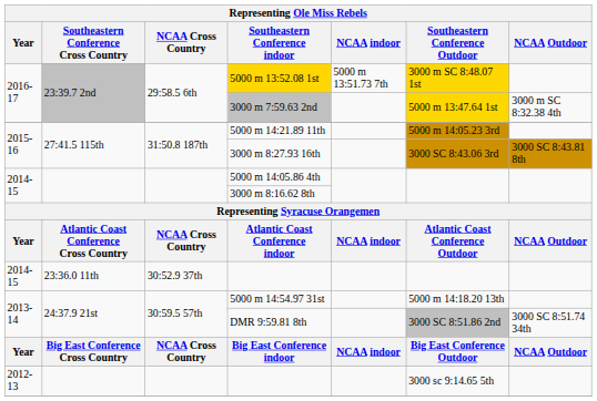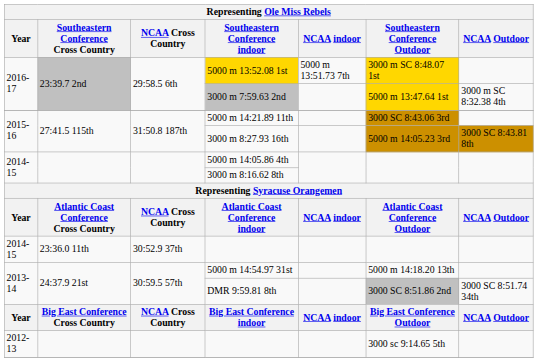 <table class="wikitable sortable">
 <tr>
 <th colspan=7>Representing <a href='#'>Ole Miss Rebels</a></th>
 </tr>
 <tr>
 <th>Year</th>
 <th><a href='#'>Southeastern Conference</a><br>Cross Country</th>
 <th><a href='#'>NCAA</a> Cross Country</th>
 <th><a href='#'>Southeastern Conference</a><br> <a href='#'>indoor</a></th>
 <th><a href='#'>NCAA</a> <a href='#'>indoor</a></th>
 <th><a href='#'>Southeastern Conference</a><br><a href='#'>Outdoor</a></th>
 <th><a href='#'>NCAA</a> <a href='#'>Outdoor</a></th>
 </tr>
 <tr>
 <td Rowspan=2>2016-17</td>
 <td Rowspan=2 bgcolor=silver>23:39.7 2nd</td>
 <td Rowspan=2>29:58.5 6th</td>
 <td bgcolor=gold>5000 m 13:52.08 1st</td>
 <td>5000 m 13:51.73 7th</td>
 <td bgcolor=gold>3000 m SC 8:48.07 1st</td>
 <td></td>
 </tr>
 <tr>
 <td bgcolor=silver>3000 m 7:59.63 2nd</td>
 <td></td>
 <td bgcolor=gold>5000 m 13:47.64 1st</td>
 <td>3000 m SC 8:32.38 4th</td>
 </tr>
 <tr>
 </tr>
 <tr>
 <td Rowspan=2>2015-16</td>
 <td Rowspan=2>27:41.5 115th</td>
 <td Rowspan=2>31:50.8 187th</td>
 <td>5000 m 14:21.89 11th</td>
 <td></td>
-<td bgcolor=cc99000>5000 m 14:05.23 3rd</td>
+<td bgcolor=cc99000>3000 SC 8:43.06 3rd</td>
 <td></td>
 </tr>
 <tr>
 <td>3000 m 8:27.93 16th</td>
 <td></td>
-<td bgcolor=cc99000>3000 SC 8:43.06 3rd</td>
+<td bgcolor=cc99000>5000 m 14:05.23 3rd</td>
 <td bgcolor=cc99000>3000 SC 8:43.81 8th</td>
 </tr>
 <tr>
 <td Rowspan=2>2014-15</td>
 <td Rowspan=2></td>
 <td Rowspan=2></td>
 <td>5000 m 14:05.86 4th</td>
 <td Rowspan=2></td>
 <td Rowspan=2></td>
 <td Rowspan=2></td>
 </tr>
 <tr>
 <td>3000 m 8:16.62 8th</td>
 </tr>
 <tr>
 <th colspan=7>Representing <a href='#'>Syracuse Orangemen</a></th>
 </tr>
 <tr>
 <th>Year</th>
 <th><a href='#'>Atlantic Coast Conference</a><br>Cross Country</th>
 <th><a href='#'>NCAA</a> Cross Country</th>
 <th><a href='#'>Atlantic Coast Conference</a><br> <a href='#'>indoor</a></th>
 <th><a href='#'>NCAA</a> <a href='#'>indoor</a></th>
 <th><a href='#'>Atlantic Coast Conference</a><br><a href='#'>Outdoor</a></th>
 <th><a href='#'>NCAA</a> <a href='#'>Outdoor</a></th>
 </tr>
 <tr>
 <td>2014-15</td>
 <td>23:36.0 11th</td>
 <td>30:52.9 37th</td>
 <td></td>
 <td></td>
 <td></td>
 <td></td>
 </tr>
 <tr>
 <td Rowspan=2>2013-14</td>
 <td Rowspan=2>24:37.9 21st</td>
 <td Rowspan=2>30:59.5 57th</td>
 <td>5000 m 14:54.97 31st</td>
 <td></td>
 <td>5000 m 14:18.20 13th</td>
 <td></td>
 </tr>
 <tr>
 <td>DMR 9:59.81 8th</td>
 <td></td>
 <td bgcolor=silver>3000 SC 8:51.86 2nd</td>
 <td>3000 SC 8:51.74 34th</td>
 </tr>
 <tr>
 <th>Year</th>
 <th><a href='#'>Big East Conference</a><br>Cross Country</th>
 <th><a href='#'>NCAA</a> Cross Country</th>
 <th><a href='#'>Big East Conference</a><br> <a href='#'>indoor</a></th>
 <th><a href='#'>NCAA</a> <a href='#'>indoor</a></th>
 <th><a href='#'>Big East Conference</a><br><a href='#'>Outdoor</a></th>
 <th><a href='#'>NCAA</a> <a href='#'>Outdoor</a></th>
 </tr>
 <tr>
 <td>2012-13</td>
 <td></td>
 <td></td>
 <td></td>
 <td></td>
 <td>3000 sc 9:14.65 5th</td>
 <td></td>
 </tr>
 <tr>
 </tr>
 </table>
